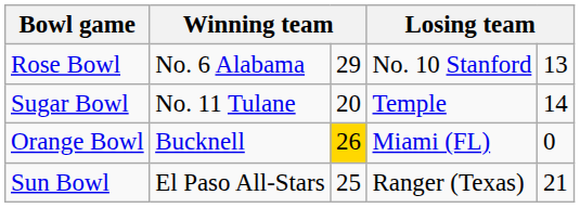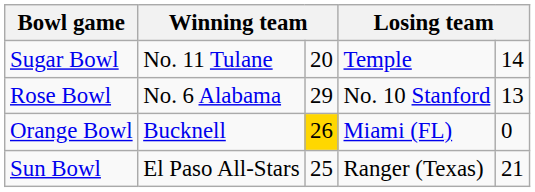 <table class="wikitable">
 <tr>
 <th>Bowl game</th>
 <th colspan="2">Winning team</th>
 <th colspan="2">Losing team</th>
 </tr>
 <tr>
+<td><a href='#'>Sugar Bowl</a></td>
+<td>No. 11 <a href='#'>Tulane</a></td>
+<td>20</td>
+<td><a href='#'>Temple</a></td>
+<td>14</td>
+</tr>
+<tr>
 <td><a href='#'>Rose Bowl</a></td>
 <td>No. 6 <a href='#'>Alabama</a></td>
 <td>29</td>
 <td>No. 10 <a href='#'>Stanford</a></td>
 <td>13</td>
-</tr>
-<tr>
-<td><a href='#'>Sugar Bowl</a></td>
-<td>No. 11 <a href='#'>Tulane</a></td>
-<td>20</td>
-<td><a href='#'>Temple</a></td>
-<td>14</td>
 </tr>
 <tr>
 <td><a href='#'>Orange Bowl</a></td>
 <td><a href='#'>Bucknell</a></td>
 <td style="background: gold;">26</td>
 <td><a href='#'>Miami (FL)</a></td>
 <td>0</td>
 </tr>
 <tr>
 <td><a href='#'>Sun Bowl</a> </td>
 <td>El Paso All-Stars</td>
 <td>25</td>
 <td>Ranger (Texas)</td>
 <td>21</td>
 </tr>
 </table>
